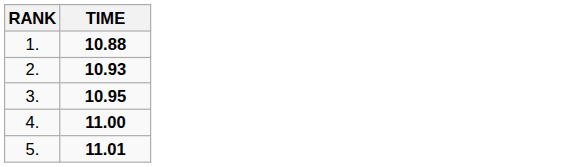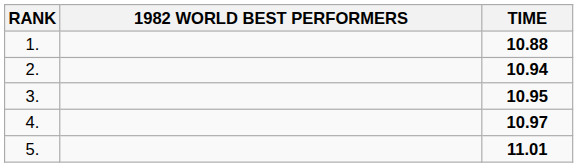 <table class="wikitable" style="border-collapse: collapse; font-size: 90%;">
 <tr>
 <th>RANK</th>
+<th align="center" style="width: 25em">1982 WORLD BEST PERFORMERS</th>
 <th align="center" style="width: 5em">TIME</th>
 </tr>
 <tr>
 <td align="center">1.</td>
+<td></td>
 <td align="center"><strong>10.88</strong></td>
 </tr>
 <tr>
 <td align="center">2.</td>
-<td align="center"><strong>10.93</strong></td>
+<td></td>
+<td align="center"><strong>10.94</strong></td>
 </tr>
 <tr>
 <td align="center">3.</td>
+<td></td>
 <td align="center"><strong>10.95</strong></td>
 </tr>
 <tr>
 <td align="center">4.</td>
-<td align="center"><strong>11.00</strong></td>
+<td></td>
+<td align="center"><strong>10.97</strong></td>
 </tr>
 <tr>
 <td align="center">5.</td>
+<td></td>
 <td align="center"><strong>11.01</strong></td>
 </tr>
 </table>
